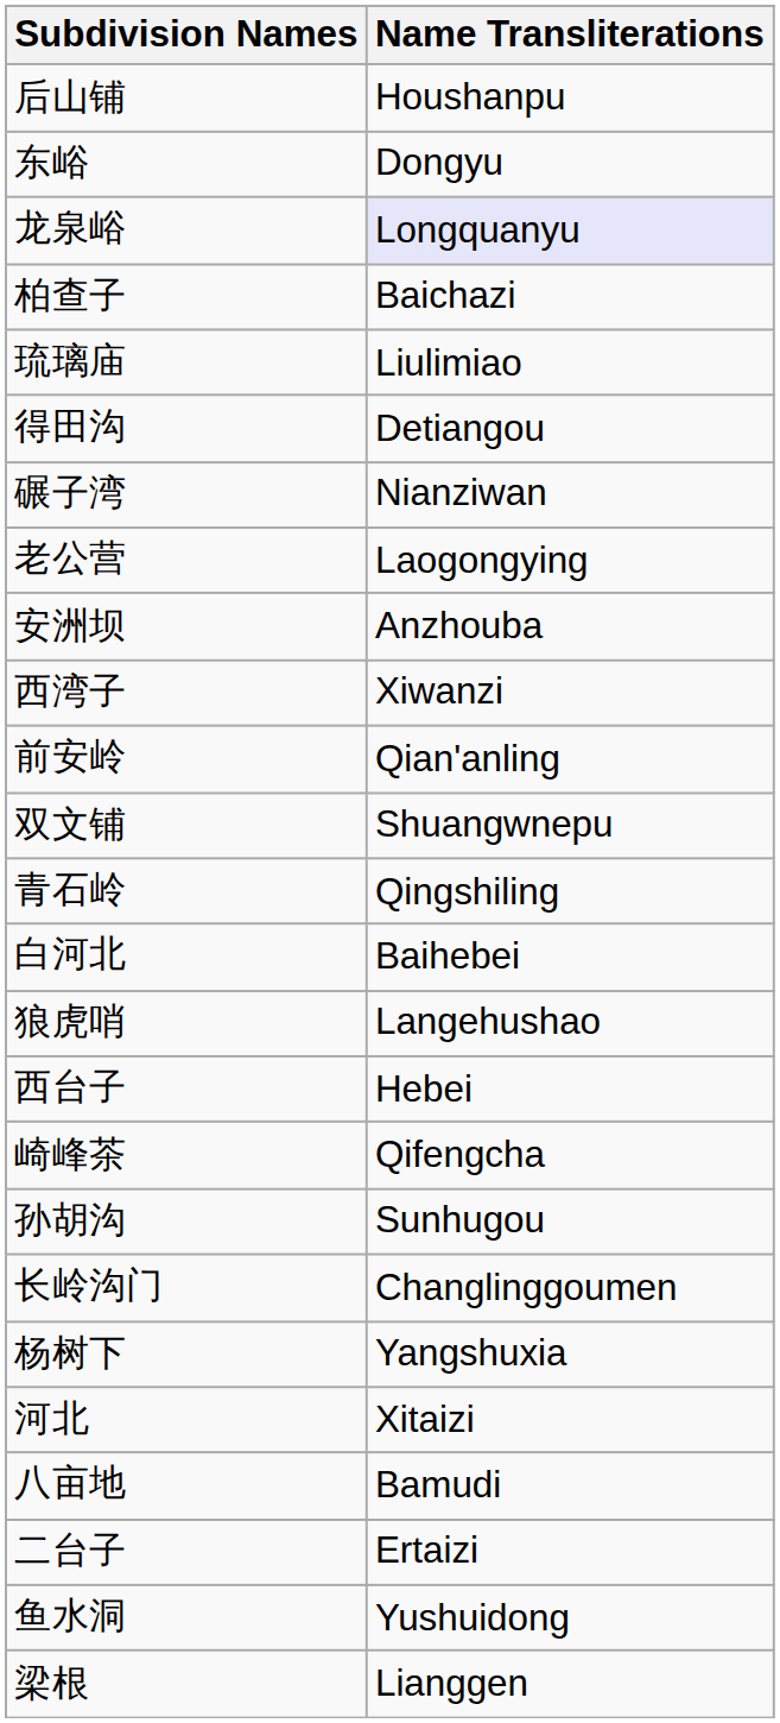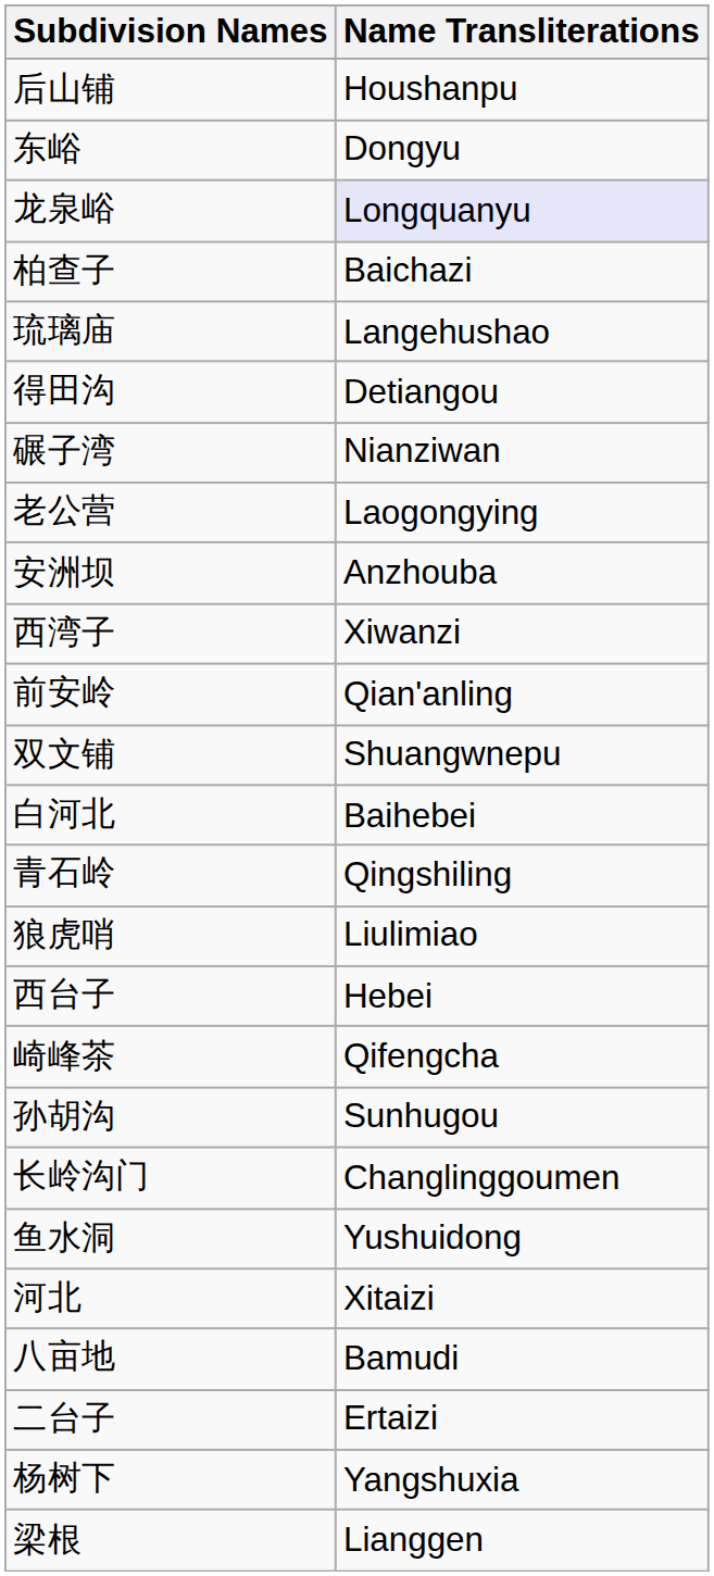 <table class="wikitable sortable">
 <tr>
 <th>Subdivision Names</th>
 <th>Name Transliterations</th>
 </tr>
 <tr>
 <td>后山铺</td>
 <td>Houshanpu</td>
 </tr>
 <tr>
 <td>东峪</td>
 <td>Dongyu</td>
 </tr>
 <tr>
 <td>龙泉峪</td>
 <td style="background: lavender;">Longquanyu</td>
 </tr>
 <tr>
 <td>柏查子</td>
 <td>Baichazi</td>
 </tr>
 <tr>
 <td>琉璃庙</td>
-<td>Liulimiao</td>
+<td>Langehushao</td>
 </tr>
 <tr>
 <td>得田沟</td>
 <td>Detiangou</td>
 </tr>
 <tr>
 <td>碾子湾</td>
 <td>Nianziwan</td>
 </tr>
 <tr>
 <td>老公营</td>
 <td>Laogongying</td>
 </tr>
 <tr>
 <td>安洲坝</td>
 <td>Anzhouba</td>
 </tr>
 <tr>
 <td>西湾子</td>
 <td>Xiwanzi</td>
 </tr>
 <tr>
 <td>前安岭</td>
 <td>Qian'anling</td>
 </tr>
 <tr>
 <td>双文铺</td>
 <td>Shuangwnepu</td>
 </tr>
 <tr>
+<td>白河北</td>
+<td>Baihebei</td>
+</tr>
+<tr>
 <td>青石岭</td>
 <td>Qingshiling</td>
 </tr>
 <tr>
-<td>白河北</td>
-<td>Baihebei</td>
-</tr>
-<tr>
 <td>狼虎哨</td>
-<td>Langehushao</td>
+<td>Liulimiao</td>
 </tr>
 <tr>
 <td>西台子</td>
 <td>Hebei</td>
 </tr>
 <tr>
 <td>崎峰茶</td>
 <td>Qifengcha</td>
 </tr>
 <tr>
 <td>孙胡沟</td>
 <td>Sunhugou</td>
 </tr>
 <tr>
 <td>长岭沟门</td>
 <td>Changlinggoumen</td>
 </tr>
 <tr>
-<td>杨树下</td>
-<td>Yangshuxia</td>
+<td>鱼水洞</td>
+<td>Yushuidong</td>
 </tr>
 <tr>
 <td>河北</td>
 <td>Xitaizi</td>
 </tr>
 <tr>
 <td>八亩地</td>
 <td>Bamudi</td>
 </tr>
 <tr>
 <td>二台子</td>
 <td>Ertaizi</td>
 </tr>
 <tr>
-<td>鱼水洞</td>
-<td>Yushuidong</td>
+<td>杨树下</td>
+<td>Yangshuxia</td>
 </tr>
 <tr>
 <td>梁根</td>
 <td>Lianggen</td>
 </tr>
 </table>
